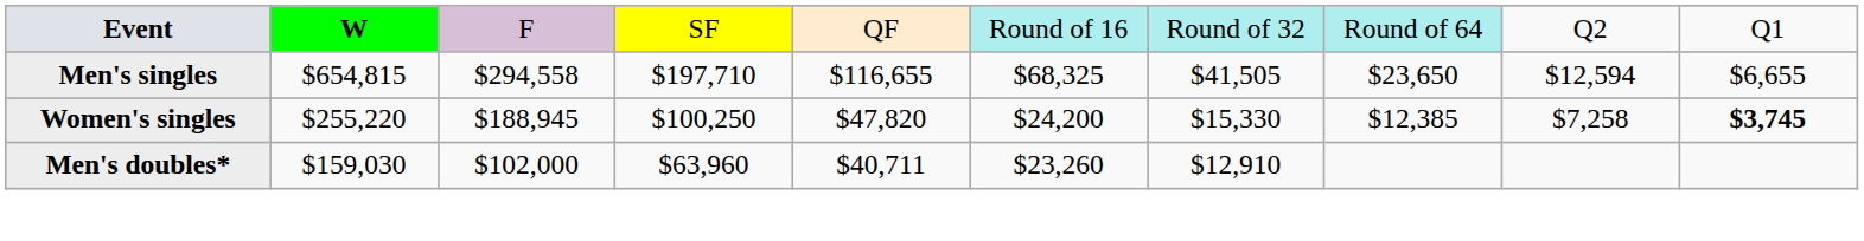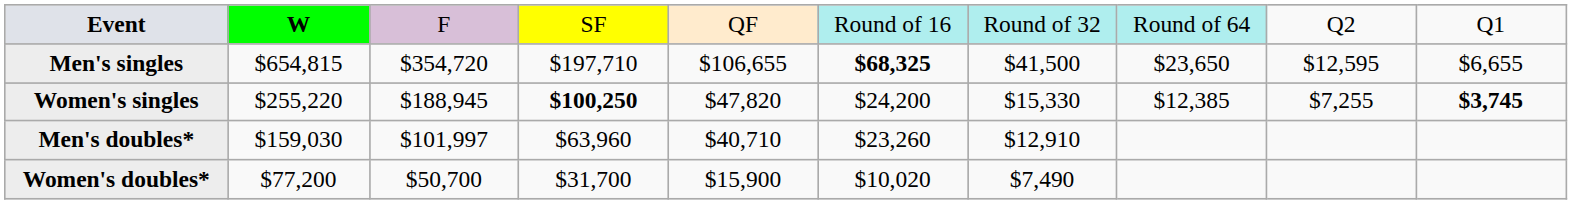 <table class=wikitable style=font-size:90%;text-align:center>
 <tr>
 <td width=130 bgcolor=dfe2e9><strong>Event</strong></td>
 <td width=80 bgcolor=lime><strong>W</strong></td>
 <td width=85 bgcolor=thistle>F</td>
 <td width=85 bgcolor=ffff00>SF</td>
 <td width=85 bgcolor=ffebcd>QF</td>
 <td width=85 bgcolor=afeeee>Round of 16</td>
 <td width=85 bgcolor=afeeee>Round of 32</td>
 <td width=85 bgcolor=afeeee>Round of 64</td>
 <td width=85>Q2</td>
 <td width=85>Q1</td>
 </tr>
 <tr>
 <th style=background:#ededed>Men's singles</th>
 <td>$654,815</td>
-<td>$294,558</td>
+<td>$354,720</td>
 <td>$197,710</td>
-<td>$116,655</td>
-<td>$68,325</td>
-<td>$41,505</td>
+<td>$106,655</td>
+<td><strong>$68,325</strong></td>
+<td>$41,500</td>
 <td>$23,650</td>
-<td>$12,594</td>
+<td>$12,595</td>
 <td>$6,655</td>
 </tr>
 <tr>
 <th style=background:#ededed>Women's singles</th>
 <td>$255,220</td>
 <td>$188,945</td>
-<td>$100,250</td>
+<td><strong>$100,250</strong></td>
 <td>$47,820</td>
 <td>$24,200</td>
 <td>$15,330</td>
 <td>$12,385</td>
-<td>$7,258</td>
+<td>$7,255</td>
 <td><strong>$3,745</strong></td>
 </tr>
 <tr>
 <th style=background:#ededed>Men's doubles*</th>
 <td>$159,030</td>
-<td>$102,000</td>
+<td>$101,997</td>
 <td>$63,960</td>
-<td>$40,711</td>
+<td>$40,710</td>
 <td>$23,260</td>
 <td>$12,910</td>
 <td></td>
 <td></td>
 <td></td>
 </tr>
+<tr>
+<th style=background:#ededed>Women's doubles*</th>
+<td>$77,200</td>
+<td>$50,700</td>
+<td>$31,700</td>
+<td>$15,900</td>
+<td>$10,020</td>
+<td>$7,490</td>
+<td></td>
+<td></td>
+<td></td>
+</tr>
 </table>
